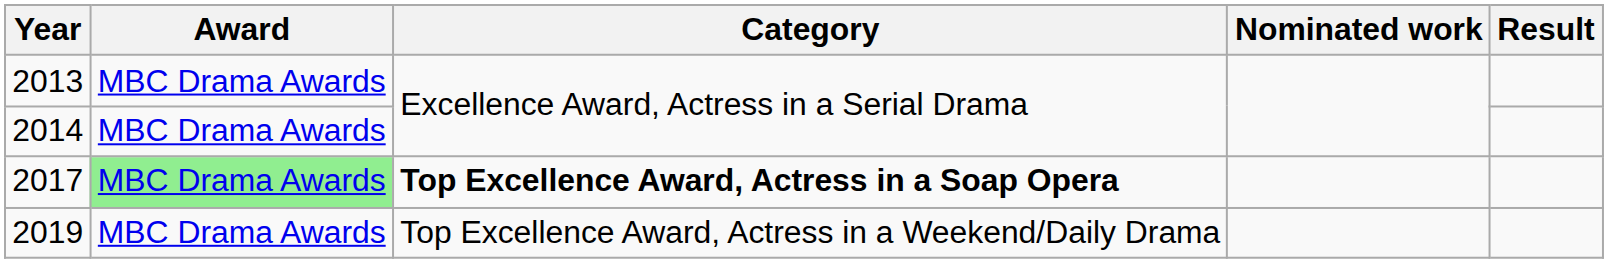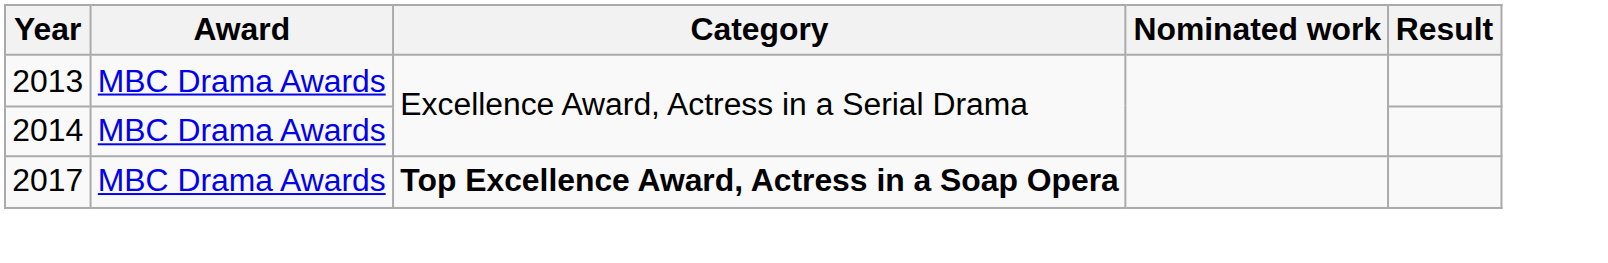 <table class="wikitable">
 <tr>
 <th>Year</th>
 <th>Award</th>
 <th>Category</th>
 <th>Nominated work</th>
 <th>Result</th>
 </tr>
 <tr>
 <td>2013</td>
 <td><a href='#'>MBC Drama Awards</a></td>
 <td rowspan="2">Excellence Award, Actress in a Serial Drama</td>
 <td rowspan=2></td>
 <td></td>
 </tr>
 <tr>
 <td>2014</td>
 <td><a href='#'>MBC Drama Awards</a></td>
 <td></td>
 </tr>
 <tr>
 <td>2017</td>
-<td style="background: lightgreen;"><a href='#'>MBC Drama Awards</a></td>
+<td><a href='#'>MBC Drama Awards</a></td>
 <td><strong>Top Excellence Award, Actress in a Soap Opera</strong></td>
 <td></td>
 <td></td>
 </tr>
-<tr>
-<td>2019</td>
-<td><a href='#'>MBC Drama Awards</a></td>
-<td>Top Excellence Award, Actress in a Weekend/Daily Drama</td>
-<td></td>
-<td></td>
-</tr>
 </table>
